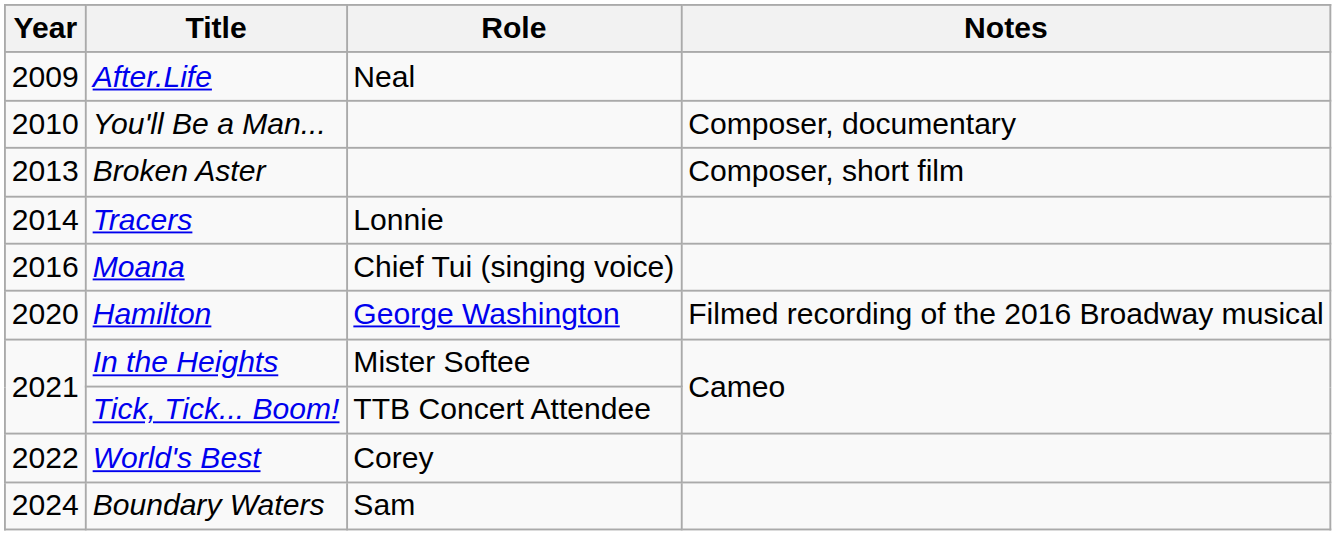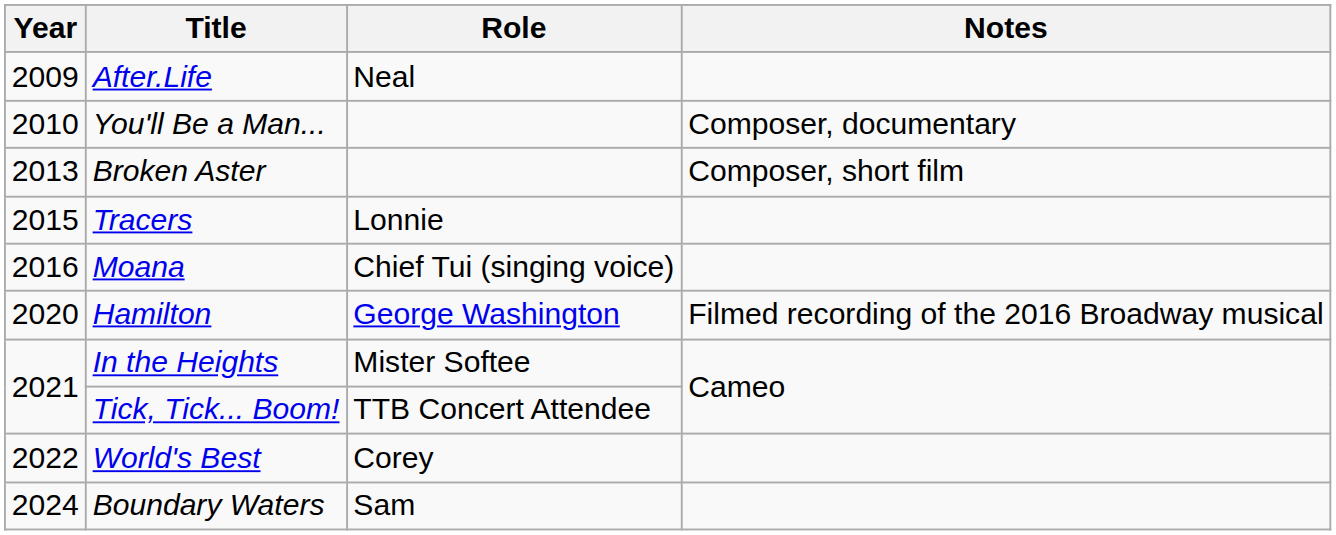 <table class="wikitable">
 <tr>
 <th>Year</th>
 <th>Title</th>
 <th>Role</th>
 <th>Notes</th>
 </tr>
 <tr>
 <td>2009</td>
 <td><em><a href='#'>After.Life</a></em></td>
 <td>Neal</td>
 <td></td>
 </tr>
 <tr>
 <td>2010</td>
 <td><em>You'll Be a Man...</em></td>
 <td></td>
 <td>Composer, documentary</td>
 </tr>
 <tr>
 <td>2013</td>
 <td><em>Broken Aster</em></td>
 <td></td>
 <td>Composer, short film</td>
 </tr>
 <tr>
-<td>2014</td>
+<td>2015</td>
 <td><em><a href='#'>Tracers</a></em></td>
 <td>Lonnie</td>
 <td></td>
 </tr>
 <tr>
 <td>2016</td>
 <td><em><a href='#'>Moana</a></em></td>
 <td>Chief Tui (singing voice)</td>
 <td></td>
 </tr>
 <tr>
 <td>2020</td>
 <td><em><a href='#'>Hamilton</a></em></td>
 <td><a href='#'>George Washington</a></td>
 <td>Filmed recording of the 2016 Broadway musical</td>
 </tr>
 <tr>
 <td rowspan="2">2021</td>
 <td><em><a href='#'>In the Heights</a></em></td>
 <td>Mister Softee</td>
 <td rowspan=2>Cameo</td>
 </tr>
 <tr>
 <td><em><a href='#'>Tick, Tick... Boom!</a></em></td>
 <td>TTB Concert Attendee</td>
 </tr>
 <tr>
 <td>2022</td>
 <td><em><a href='#'>World's Best</a></em></td>
 <td>Corey</td>
 <td></td>
 </tr>
 <tr>
 <td>2024</td>
 <td><em>Boundary Waters</em></td>
 <td>Sam</td>
 <td></td>
 </tr>
 </table>
